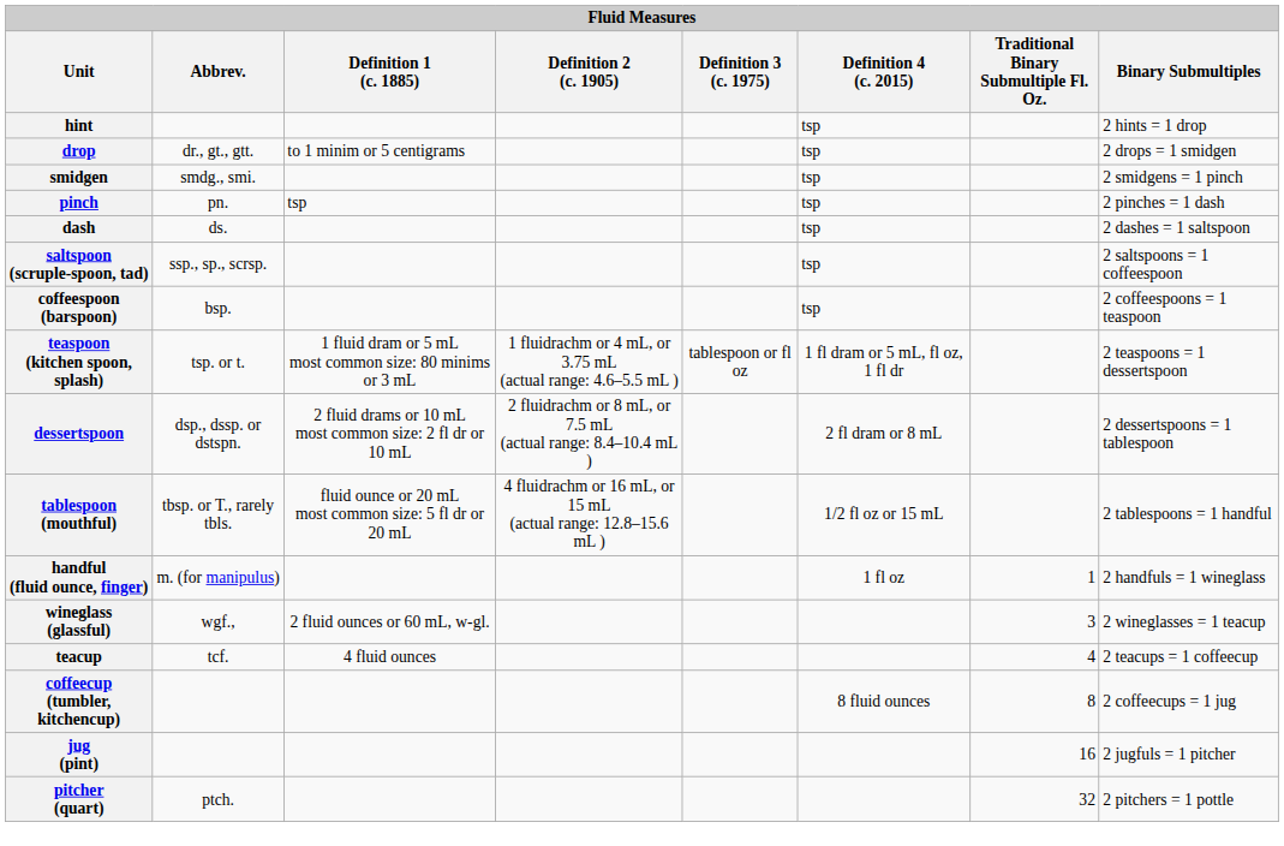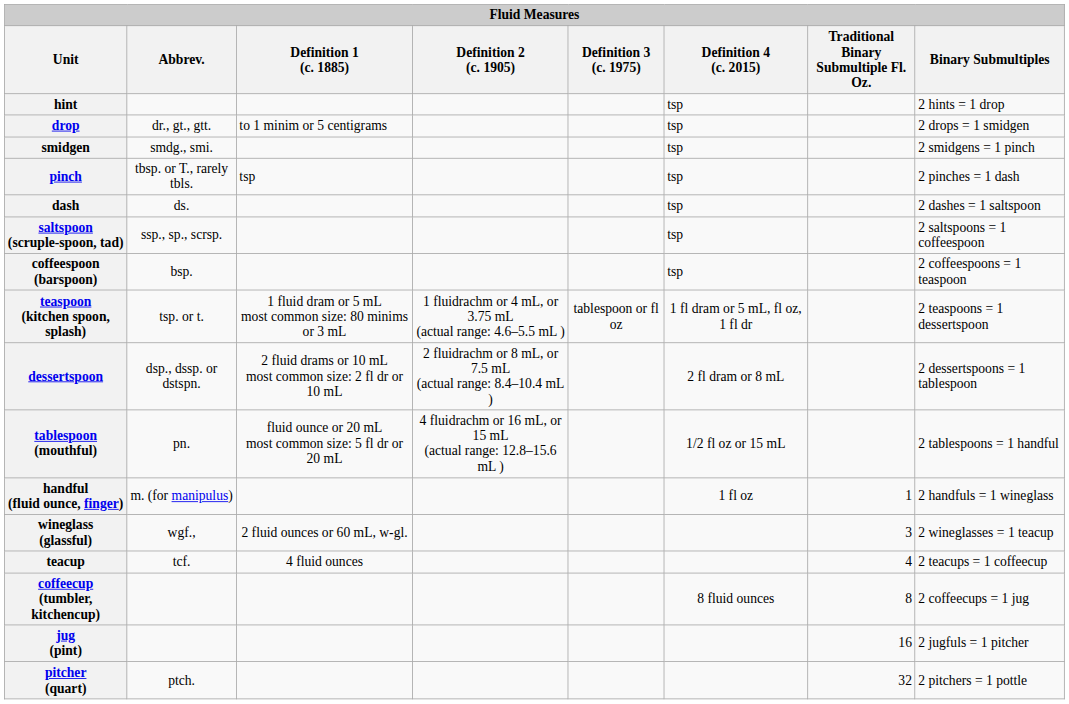 <table class="wikitable" style="text-align:center;">
 <tr>
 <th colspan="8" style="background: #cccccc">Fluid Measures</th>
 </tr>
 <tr>
 <th>Unit</th>
 <th>Abbrev.</th>
 <th>Definition 1<br>(c. 1885)</th>
 <th>Definition 2<br>(c. 1905)</th>
 <th>Definition 3<br>(c. 1975)</th>
 <th>Definition 4<br>(c. 2015)</th>
 <th>Traditional Binary<br>Submultiple Fl. Oz.</th>
 <th>Binary Submultiples</th>
 </tr>
 <tr>
 <th>hint</th>
 <td></td>
 <td></td>
 <td></td>
 <td></td>
 <td align=left> tsp</td>
 <td align=right></td>
 <td align=left>2 hints = 1 drop</td>
 </tr>
 <tr>
 <th><a href='#'>drop</a></th>
 <td>dr., gt., gtt.</td>
 <td align=left> to 1 minim or 5 centigrams</td>
 <td></td>
 <td></td>
 <td align=left> tsp</td>
 <td align=right></td>
 <td align=left>2 drops = 1 smidgen</td>
 </tr>
 <tr>
 <th>smidgen</th>
 <td>smdg., smi.</td>
 <td></td>
 <td></td>
 <td></td>
 <td align=left> tsp</td>
 <td align=right></td>
 <td align=left>2 smidgens = 1 pinch</td>
 </tr>
 <tr>
 <th><a href='#'>pinch</a></th>
-<td>pn.</td>
+<td>tbsp. or T., rarely tbls.</td>
 <td align=left> tsp</td>
 <td></td>
 <td></td>
 <td align=left> tsp</td>
 <td align=right></td>
 <td align=left>2 pinches = 1 dash</td>
 </tr>
 <tr>
 <th>dash</th>
 <td>ds.</td>
 <td></td>
 <td></td>
 <td></td>
 <td align=left> tsp</td>
 <td align=right></td>
 <td align=left>2 dashes = 1 saltspoon</td>
 </tr>
 <tr>
 <th><a href='#'>saltspoon</a><br>(scruple-spoon, tad)</th>
 <td>ssp., sp., scrsp.</td>
 <td></td>
 <td></td>
 <td></td>
 <td align=left> tsp</td>
 <td align=right></td>
 <td align=left>2 saltspoons = 1 coffeespoon</td>
 </tr>
 <tr>
 <th>coffeespoon<br>(barspoon)</th>
 <td>bsp.</td>
 <td></td>
 <td></td>
 <td></td>
 <td align=left> tsp</td>
 <td align=right></td>
 <td align=left>2 coffeespoons = 1 teaspoon</td>
 </tr>
 <tr>
 <th><a href='#'>teaspoon</a><br>(kitchen spoon, splash)</th>
 <td>tsp. or t.</td>
 <td>1 fluid dram or 5 mL<br>most common size: 80 minims or 3 mL </td>
 <td>1 fluidrachm or 4 mL, or 3.75 mL<br>(actual range: 4.6–5.5 mL )</td>
 <td> tablespoon or  fl oz</td>
 <td>1 fl dram or 5 mL,  fl oz, 1 fl dr</td>
 <td align=right></td>
 <td align=left>2 teaspoons = 1 dessertspoon</td>
 </tr>
 <tr>
 <th><a href='#'>dessertspoon</a></th>
 <td>dsp., dssp. or dstspn.</td>
 <td>2 fluid drams or 10 mL<br>most common size: 2  fl dr or 10 mL </td>
 <td>2 fluidrachm or 8 mL, or 7.5 mL<br>(actual range: 8.4–10.4 mL )</td>
 <td></td>
 <td>2 fl dram or 8 mL</td>
 <td align=right></td>
 <td align=left>2 dessertspoons = 1 tablespoon</td>
 </tr>
 <tr>
 <th><a href='#'>tablespoon</a> (mouthful)</th>
-<td>tbsp. or T., rarely tbls.</td>
+<td>pn.</td>
 <td> fluid ounce or 20 mL<br>most common size: 5 fl dr or 20 mL </td>
 <td>4 fluidrachm or 16 mL, or 15 mL<br>(actual range: 12.8–15.6 mL )</td>
 <td></td>
 <td>1/2 fl oz or 15 mL</td>
 <td align=right></td>
 <td align=left>2 tablespoons = 1 handful</td>
 </tr>
 <tr>
 <th>handful<br>(fluid ounce, <a href='#'>finger</a>)</th>
 <td>m. (for <a href='#'>manipulus</a>)</td>
 <td></td>
 <td></td>
 <td></td>
 <td>1 fl oz</td>
 <td align=right>1</td>
 <td align=left>2 handfuls = 1 wineglass</td>
 </tr>
 <tr>
 <th>wineglass<br>(glassful)</th>
 <td>wgf.,</td>
 <td>2 fluid ounces or 60 mL, w-gl.</td>
 <td></td>
 <td></td>
 <td></td>
 <td align=right>3</td>
 <td align=left>2 wineglasses = 1 teacup</td>
 </tr>
 <tr>
 <th>teacup</th>
 <td>tcf.</td>
 <td>4 fluid ounces</td>
 <td></td>
 <td></td>
 <td></td>
 <td align=right>4</td>
 <td align=left>2 teacups = 1 coffeecup</td>
 </tr>
 <tr>
 <th><a href='#'>coffeecup</a><br>(tumbler, kitchencup)</th>
 <td></td>
 <td></td>
 <td></td>
 <td></td>
 <td>8 fluid ounces</td>
 <td align=right>8</td>
 <td align=left>2 coffeecups = 1 jug</td>
 </tr>
 <tr>
 <th><a href='#'>jug</a><br>(pint)</th>
 <td></td>
 <td></td>
 <td></td>
 <td></td>
 <td></td>
 <td align=right>16</td>
 <td align=left>2 jugfuls = 1 pitcher</td>
 </tr>
 <tr>
 <th><a href='#'>pitcher</a><br>(quart)</th>
 <td>ptch.</td>
 <td></td>
 <td></td>
 <td></td>
 <td></td>
 <td align=right>32</td>
 <td align=left>2 pitchers = 1 pottle</td>
 </tr>
 </table>
